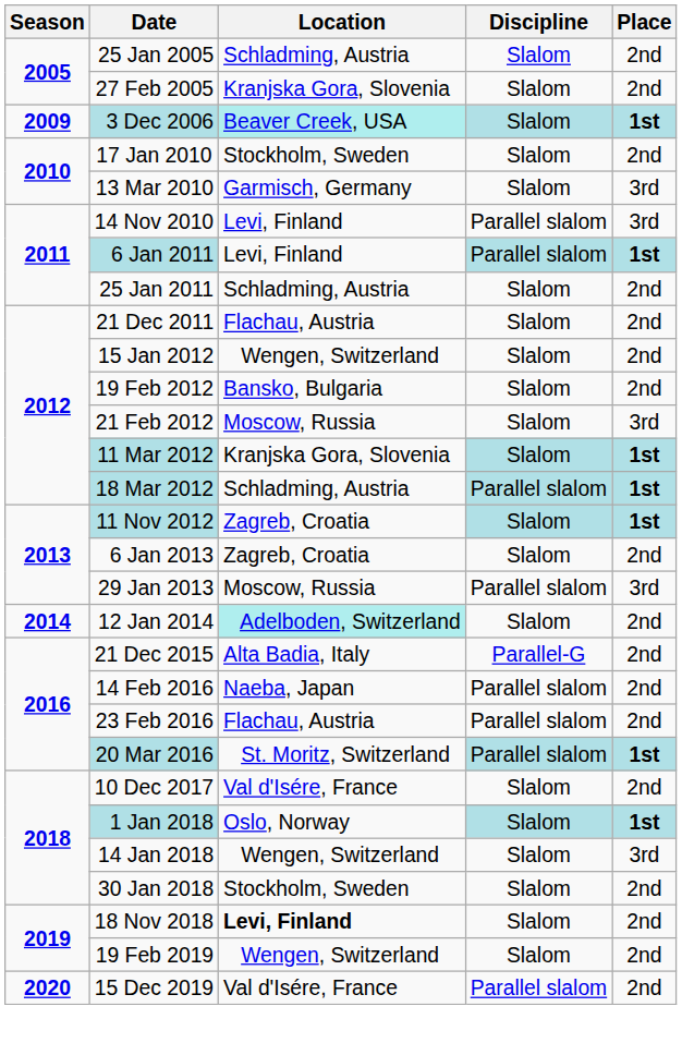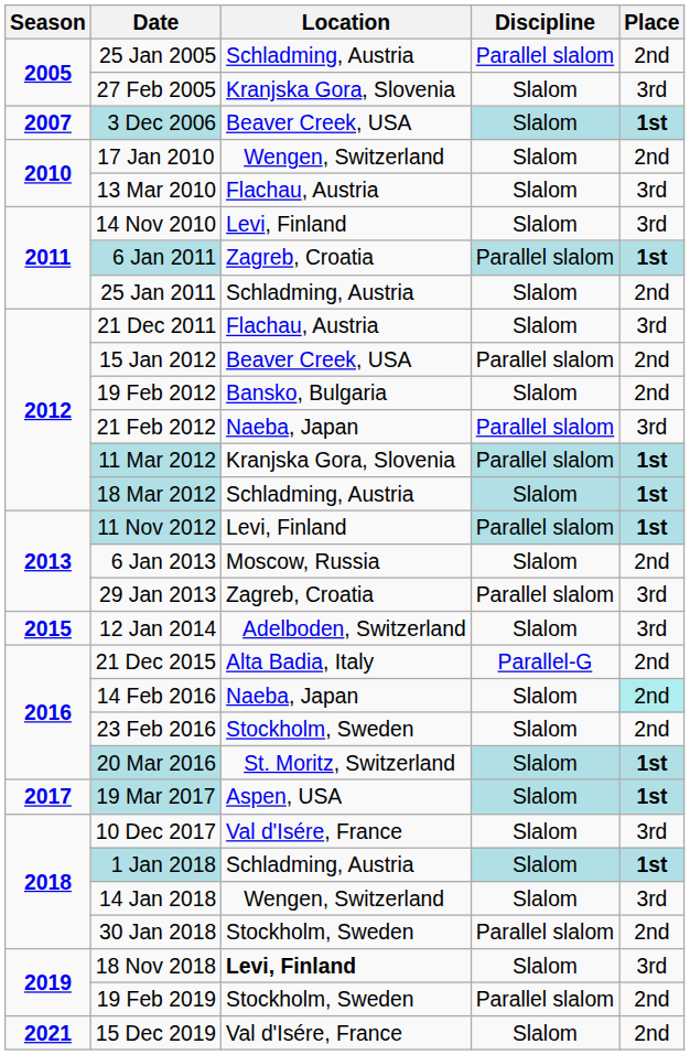 <table class="wikitable sortable" style="text-align:center; font-size:95%;">
 <tr>
 <th>Season</th>
 <th>Date</th>
 <th>Location</th>
 <th>Discipline</th>
 <th>Place</th>
 </tr>
 <tr>
 <td rowspan=2><strong><a href='#'>2005</a></strong></td>
 <td align=right>25 Jan 2005</td>
 <td align=left> <a href='#'>Schladming</a>, Austria</td>
-<td><a href='#'>Slalom</a></td>
+<td><a href='#'>Parallel slalom</a></td>
 <td>2nd</td>
 </tr>
 <tr>
 <td align=right>27 Feb 2005</td>
 <td align=left> <a href='#'>Kranjska Gora</a>, Slovenia</td>
 <td>Slalom</td>
-<td>2nd</td>
+<td>3rd</td>
 </tr>
 <tr>
-<td><strong><a href='#'>2009</a></strong></td>
+<td><strong><a href='#'>2007</a></strong></td>
 <td bgcolor="#BOEOE6" align=right>3 Dec 2006</td>
-<td align=left style="background: paleturquoise;"> <a href='#'>Beaver Creek</a>, USA</td>
+<td align=left> <a href='#'>Beaver Creek</a>, USA</td>
 <td bgcolor="#BOEOE6">Slalom</td>
 <td bgcolor="#BOEOE6"><strong>1st</strong></td>
 </tr>
 <tr>
 <td rowspan=2><strong><a href='#'>2010</a></strong></td>
 <td>17 Jan 2010</td>
-<td align=left> Stockholm, Sweden</td>
+<td align=left>   <a href='#'>Wengen</a>, Switzerland</td>
 <td>Slalom</td>
 <td>2nd</td>
 </tr>
 <tr>
 <td align=right>13 Mar 2010</td>
-<td align=left> <a href='#'>Garmisch</a>, Germany</td>
+<td align=left> <a href='#'>Flachau</a>, Austria</td>
 <td>Slalom</td>
 <td>3rd</td>
 </tr>
 <tr>
 <td rowspan=3><strong><a href='#'>2011</a></strong></td>
 <td align=right>14 Nov 2010</td>
 <td align=left> <a href='#'>Levi</a>, Finland</td>
-<td>Parallel slalom</td>
+<td>Slalom</td>
 <td>3rd</td>
 </tr>
 <tr>
 <td bgcolor="#BOEOE6" align=right>6 Jan 2011</td>
-<td align=left> Levi, Finland</td>
+<td align=left> <a href='#'>Zagreb</a>, Croatia</td>
 <td bgcolor="#BOEOE6">Parallel slalom</td>
 <td bgcolor="#BOEOE6"><strong>1st</strong></td>
 </tr>
 <tr>
 <td align=right>25 Jan 2011</td>
 <td align=left> Schladming, Austria</td>
 <td>Slalom</td>
 <td>2nd</td>
 </tr>
 <tr>
 <td rowspan=6><strong><a href='#'>2012</a></strong></td>
 <td align=right>21 Dec 2011</td>
 <td align=left> <a href='#'>Flachau</a>, Austria</td>
 <td>Slalom</td>
-<td>2nd</td>
+<td>3rd</td>
 </tr>
 <tr>
 <td align=right>15 Jan 2012</td>
-<td align=left>   Wengen, Switzerland</td>
-<td>Slalom</td>
+<td align=left> <a href='#'>Beaver Creek</a>, USA</td>
+<td>Parallel slalom</td>
 <td>2nd</td>
 </tr>
 <tr>
 <td align=right>19 Feb 2012</td>
 <td align=left> <a href='#'>Bansko</a>, Bulgaria</td>
 <td>Slalom</td>
 <td>2nd</td>
 </tr>
 <tr>
 <td align=right>21 Feb 2012</td>
-<td align=left> <a href='#'>Moscow</a>, Russia</td>
-<td>Slalom</td>
+<td align=left> <a href='#'>Naeba</a>, Japan</td>
+<td><a href='#'>Parallel slalom</a></td>
 <td>3rd</td>
 </tr>
 <tr>
 <td bgcolor="#BOEOE6" align=right>11 Mar 2012</td>
 <td align=left> Kranjska Gora, Slovenia</td>
-<td bgcolor="#BOEOE6">Slalom</td>
+<td bgcolor="#BOEOE6">Parallel slalom</td>
 <td bgcolor="#BOEOE6"><strong>1st</strong></td>
 </tr>
 <tr>
 <td bgcolor="#BOEOE6" align=right>18 Mar 2012</td>
 <td align=left> Schladming, Austria</td>
-<td bgcolor="#BOEOE6">Parallel slalom</td>
+<td bgcolor="#BOEOE6">Slalom</td>
 <td bgcolor="#BOEOE6"><strong>1st</strong></td>
 </tr>
 <tr>
 <td rowspan=3><strong><a href='#'>2013</a></strong></td>
 <td bgcolor="#BOEOE6" align=right>11 Nov 2012</td>
-<td align=left> <a href='#'>Zagreb</a>, Croatia</td>
-<td bgcolor="#BOEOE6">Slalom</td>
+<td align=left> Levi, Finland</td>
+<td bgcolor="#BOEOE6">Parallel slalom</td>
 <td bgcolor="#BOEOE6"><strong>1st</strong></td>
 </tr>
 <tr>
 <td align=right>6 Jan 2013</td>
-<td align=left> Zagreb, Croatia</td>
+<td align=left> Moscow, Russia</td>
 <td>Slalom</td>
 <td>2nd</td>
 </tr>
 <tr>
 <td align=right>29 Jan 2013</td>
-<td align=left> Moscow, Russia</td>
+<td align=left> Zagreb, Croatia</td>
 <td>Parallel slalom</td>
 <td>3rd</td>
 </tr>
 <tr>
-<td><strong><a href='#'>2014</a></strong></td>
+<td><strong><a href='#'>2015</a></strong></td>
 <td align=right>12 Jan 2014</td>
-<td align=left style="background: paleturquoise;">   <a href='#'>Adelboden</a>, Switzerland</td>
+<td align=left>   <a href='#'>Adelboden</a>, Switzerland</td>
 <td>Slalom</td>
-<td>2nd</td>
+<td>3rd</td>
 </tr>
 <tr>
 <td rowspan=4><strong><a href='#'>2016</a></strong></td>
 <td align=right>21 Dec 2015</td>
 <td align=left> <a href='#'>Alta Badia</a>, Italy</td>
 <td><a href='#'>Parallel-G</a></td>
 <td>2nd</td>
 </tr>
 <tr>
 <td align=right>14 Feb 2016</td>
 <td align=left> <a href='#'>Naeba</a>, Japan</td>
-<td>Parallel slalom</td>
-<td>2nd</td>
+<td>Slalom</td>
+<td style="background: paleturquoise;">2nd</td>
 </tr>
 <tr>
 <td align=right>23 Feb 2016</td>
-<td align=left> <a href='#'>Flachau</a>, Austria</td>
-<td>Parallel slalom</td>
+<td align=left> <a href='#'>Stockholm</a>, Sweden</td>
+<td>Slalom</td>
 <td>2nd</td>
 </tr>
 <tr>
 <td align=right bgcolor="#BOEOE6">20 Mar 2016</td>
 <td align=left>   <a href='#'>St. Moritz</a>, Switzerland</td>
-<td bgcolor="#BOEOE6">Parallel slalom</td>
+<td bgcolor="#BOEOE6">Slalom</td>
+<td bgcolor="#BOEOE6"><strong>1st</strong></td>
+</tr>
+<tr>
+<td><strong><a href='#'>2017</a></strong></td>
+<td bgcolor="#BOEOE6">19 Mar 2017</td>
+<td align=left> <a href='#'>Aspen</a>, USA</td>
+<td bgcolor="#BOEOE6">Slalom</td>
 <td bgcolor="#BOEOE6"><strong>1st</strong></td>
 </tr>
 <tr>
 <td rowspan=4><strong><a href='#'>2018</a></strong></td>
 <td align=right>10 Dec 2017</td>
 <td align=left> <a href='#'>Val d'Isére</a>, France</td>
 <td>Slalom</td>
-<td>2nd</td>
+<td>3rd</td>
 </tr>
 <tr>
 <td align=right bgcolor="#BOEOE6">1 Jan 2018</td>
-<td align=left> <a href='#'>Oslo</a>, Norway</td>
+<td align=left> Schladming, Austria</td>
 <td bgcolor="#BOEOE6">Slalom</td>
 <td bgcolor="#BOEOE6"><strong>1st</strong></td>
 </tr>
 <tr>
 <td align=right>14 Jan 2018</td>
 <td align=left>   Wengen, Switzerland</td>
 <td>Slalom</td>
 <td>3rd</td>
 </tr>
 <tr>
 <td align=right>30 Jan 2018</td>
 <td align=left> Stockholm, Sweden</td>
-<td>Slalom</td>
+<td>Parallel slalom</td>
 <td>2nd</td>
 </tr>
 <tr>
 <td rowspan=2><strong><a href='#'>2019</a></strong></td>
 <td align=right>18 Nov 2018</td>
 <td align=left><strong> Levi, Finland</strong></td>
 <td>Slalom</td>
+<td>3rd</td>
+</tr>
+<tr>
+<td align=right>19 Feb 2019</td>
+<td align=left> Stockholm, Sweden</td>
+<td>Parallel slalom</td>
 <td>2nd</td>
 </tr>
 <tr>
-<td align=right>19 Feb 2019</td>
-<td align=left>   <a href='#'>Wengen</a>, Switzerland</td>
+<td><strong><a href='#'>2021</a></strong></td>
+<td align=right>15 Dec 2019</td>
+<td align=left> Val d'Isére, France</td>
 <td>Slalom</td>
 <td>2nd</td>
 </tr>
-<tr>
-<td><strong><a href='#'>2020</a></strong></td>
-<td align=right>15 Dec 2019</td>
-<td align=left> Val d'Isére, France</td>
-<td><a href='#'>Parallel slalom</a></td>
-<td>2nd</td>
-</tr>
 </table>
